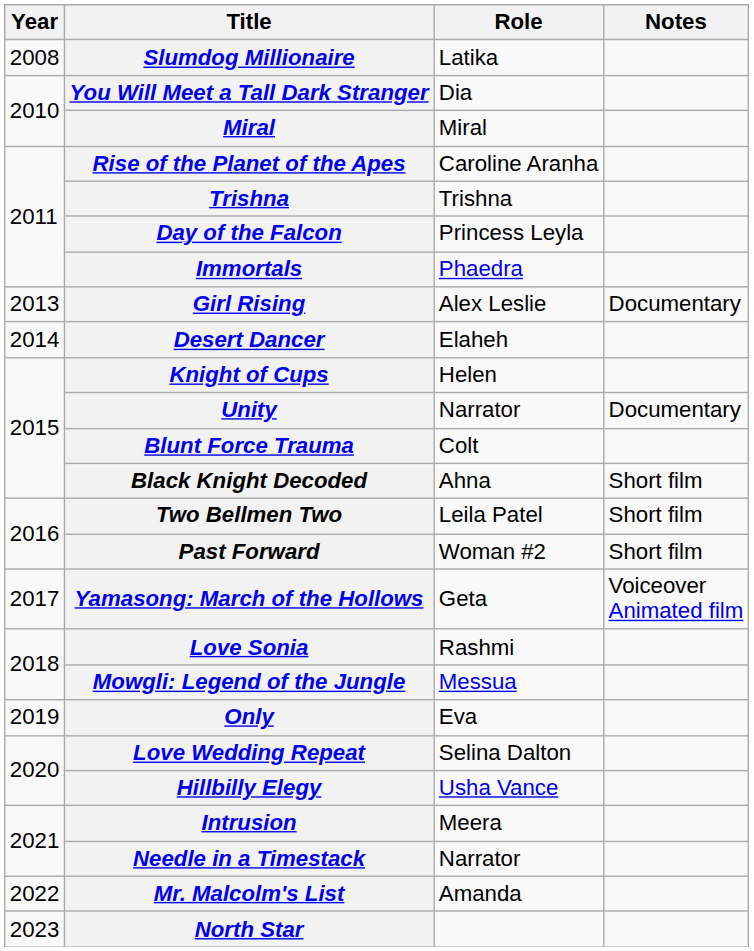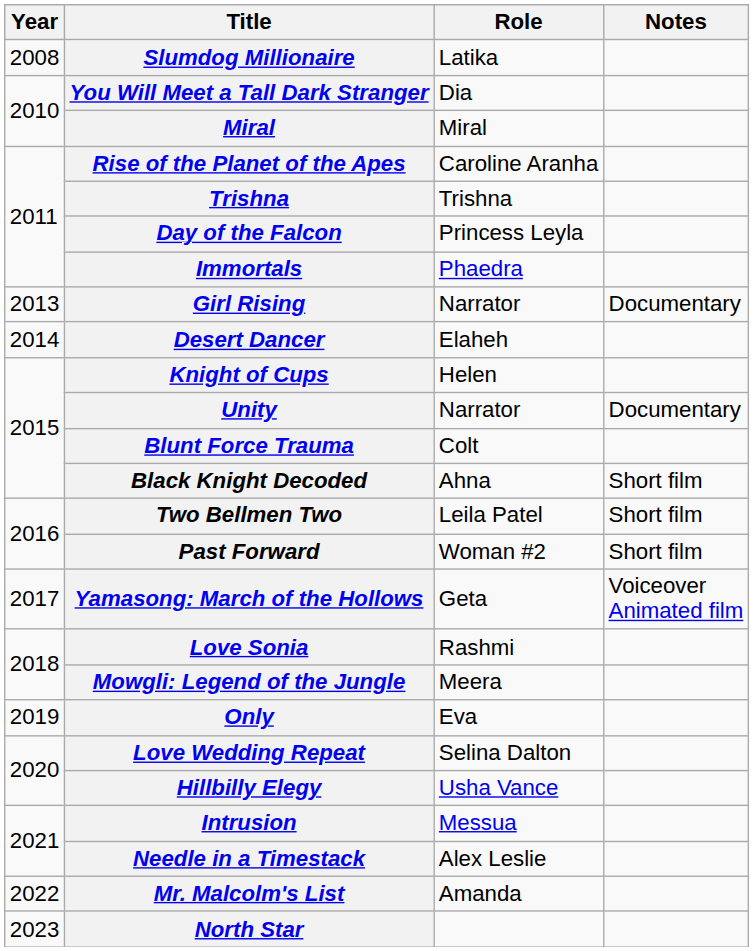 <table class="wikitable sortable plainrowheaders">
 <tr style="background:#ccc; text-align:center;">
 <th scope="col">Year</th>
 <th scope="col">Title</th>
 <th scope="col">Role</th>
 <th scope="col">Notes</th>
 </tr>
 <tr>
 <td>2008</td>
 <th scope="row"><em><a href='#'>Slumdog Millionaire</a></em></th>
 <td>Latika</td>
 <td></td>
 </tr>
 <tr>
 <td rowspan="2">2010</td>
 <th scope="row"><em><a href='#'>You Will Meet a Tall Dark Stranger</a></em></th>
 <td>Dia</td>
 <td></td>
 </tr>
 <tr>
 <th scope="row"><em><a href='#'>Miral</a></em></th>
 <td>Miral</td>
 <td></td>
 </tr>
 <tr>
 <td rowspan="4">2011</td>
 <th scope="row"><em><a href='#'>Rise of the Planet of the Apes</a></em></th>
 <td>Caroline Aranha</td>
 <td></td>
 </tr>
 <tr>
 <th scope="row"><em><a href='#'>Trishna</a></em></th>
 <td>Trishna</td>
 <td></td>
 </tr>
 <tr>
 <th scope="row"><em><a href='#'>Day of the Falcon</a></em></th>
 <td>Princess Leyla</td>
 <td></td>
 </tr>
 <tr>
 <th scope="row"><em><a href='#'>Immortals</a></em></th>
 <td><a href='#'>Phaedra</a></td>
 <td></td>
 </tr>
 <tr>
 <td>2013</td>
 <th scope="row"><em><a href='#'>Girl Rising</a></em></th>
-<td>Alex Leslie</td>
+<td>Narrator</td>
 <td>Documentary</td>
 </tr>
 <tr>
 <td>2014</td>
 <th scope="row"><em><a href='#'>Desert Dancer</a></em></th>
 <td>Elaheh</td>
 <td></td>
 </tr>
 <tr>
 <td rowspan="4">2015</td>
 <th scope="row"><em><a href='#'>Knight of Cups</a></em></th>
 <td>Helen</td>
 <td></td>
 </tr>
 <tr>
 <th scope="row"><em><a href='#'>Unity</a></em></th>
 <td>Narrator</td>
 <td>Documentary</td>
 </tr>
 <tr>
 <th scope="row"><em><a href='#'>Blunt Force Trauma</a></em></th>
 <td>Colt</td>
 <td></td>
 </tr>
 <tr>
 <th scope="row"><em>Black Knight Decoded</em></th>
 <td>Ahna</td>
 <td>Short film</td>
 </tr>
 <tr>
 <td rowspan="2">2016</td>
 <th scope="row"><em>Two Bellmen Two</em></th>
 <td>Leila Patel</td>
 <td>Short film</td>
 </tr>
 <tr>
 <th scope="row"><em>Past Forward</em></th>
 <td>Woman #2</td>
 <td>Short film</td>
 </tr>
 <tr>
 <td>2017</td>
 <th scope="row"><em><a href='#'>Yamasong: March of the Hollows</a></em></th>
 <td>Geta</td>
 <td>Voiceover<br><a href='#'>Animated film</a></td>
 </tr>
 <tr>
 <td rowspan="2">2018</td>
 <th scope="row"><em><a href='#'>Love Sonia</a></em></th>
 <td>Rashmi</td>
 <td></td>
 </tr>
 <tr>
 <th scope="row"><em><a href='#'>Mowgli: Legend of the Jungle</a></em></th>
-<td><a href='#'>Messua</a></td>
+<td>Meera</td>
 <td></td>
 </tr>
 <tr>
 <td>2019</td>
 <th scope="row"><em><a href='#'>Only</a></em></th>
 <td>Eva</td>
 <td></td>
 </tr>
 <tr>
 <td rowspan="2">2020</td>
 <th scope="row"><em><a href='#'>Love Wedding Repeat</a></em></th>
 <td>Selina Dalton</td>
 <td></td>
 </tr>
 <tr>
 <th scope="row"><em><a href='#'>Hillbilly Elegy</a></em></th>
 <td><a href='#'>Usha Vance</a></td>
 <td></td>
 </tr>
 <tr>
 <td rowspan="2">2021</td>
 <th scope="row"><em><a href='#'>Intrusion</a></em></th>
-<td>Meera</td>
+<td><a href='#'>Messua</a></td>
 <td></td>
 </tr>
 <tr>
 <th scope="row"><em><a href='#'>Needle in a Timestack</a></em></th>
-<td>Narrator</td>
+<td>Alex Leslie</td>
 <td></td>
 </tr>
 <tr>
 <td>2022</td>
 <th scope="row"><em><a href='#'>Mr. Malcolm's List</a></em></th>
 <td>Amanda</td>
 <td></td>
 </tr>
 <tr>
 <td>2023</td>
 <th scope="row"><em><a href='#'>North Star</a></em></th>
 <td></td>
 <td></td>
 </tr>
 </table>
